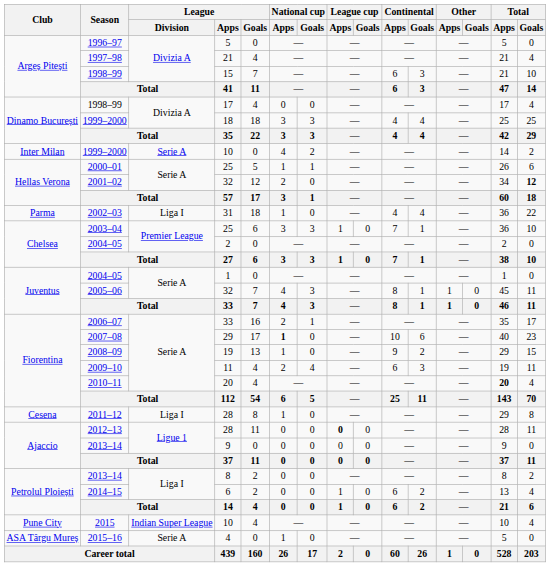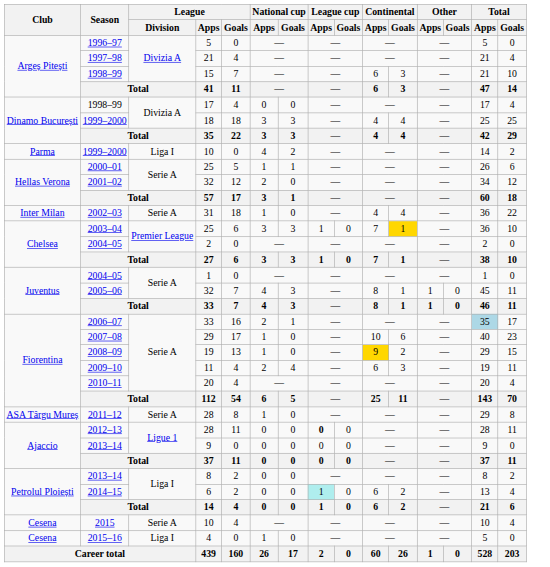 <table class="wikitable" style="text-align:center">
 <tr>
 <th rowspan="2">Club</th>
 <th rowspan="2">Season</th>
 <th colspan="3">League</th>
 <th colspan="2">National cup</th>
 <th colspan="2">League cup</th>
 <th colspan="2">Continental</th>
 <th colspan="2">Other</th>
 <th colspan="2">Total</th>
 </tr>
 <tr>
 <th>Division</th>
 <th>Apps</th>
 <th>Goals</th>
 <th>Apps</th>
 <th>Goals</th>
 <th>Apps</th>
 <th>Goals</th>
 <th>Apps</th>
 <th>Goals</th>
 <th>Apps</th>
 <th>Goals</th>
 <th>Apps</th>
 <th>Goals</th>
 </tr>
 <tr>
 <td rowspan="4"><a href='#'>Argeș Pitești</a></td>
 <td><a href='#'>1996–97</a></td>
 <td rowspan="3"><a href='#'>Divizia A</a></td>
 <td>5</td>
 <td>0</td>
 <td colspan="2">—</td>
 <td colspan="2">—</td>
 <td colspan="2">—</td>
 <td colspan="2">—</td>
 <td>5</td>
 <td>0</td>
 </tr>
 <tr>
 <td><a href='#'>1997–98</a></td>
 <td>21</td>
 <td>4</td>
 <td colspan="2">—</td>
 <td colspan="2">—</td>
 <td colspan="2">—</td>
 <td colspan="2">—</td>
 <td>21</td>
 <td>4</td>
 </tr>
 <tr>
 <td><a href='#'>1998–99</a></td>
 <td>15</td>
 <td>7</td>
 <td colspan="2">—</td>
 <td colspan="2">—</td>
 <td>6</td>
 <td>3</td>
 <td colspan="2">—</td>
 <td>21</td>
 <td>10</td>
 </tr>
 <tr>
 <th colspan="2">Total</th>
 <th>41</th>
 <th>11</th>
 <th colspan="2">—</th>
 <th colspan="2">—</th>
 <th>6</th>
 <th>3</th>
 <th colspan="2">—</th>
 <th>47</th>
 <th>14</th>
 </tr>
 <tr>
 <td rowspan="3"><a href='#'>Dinamo București</a></td>
 <td>1998–99</td>
 <td rowspan="2">Divizia A</td>
 <td>17</td>
 <td>4</td>
 <td>0</td>
 <td>0</td>
 <td colspan="2">—</td>
 <td colspan="2">—</td>
 <td colspan="2">—</td>
 <td>17</td>
 <td>4</td>
 </tr>
 <tr>
 <td><a href='#'>1999–2000</a></td>
 <td>18</td>
 <td>18</td>
 <td>3</td>
 <td>3</td>
 <td colspan="2">—</td>
 <td>4</td>
 <td>4</td>
 <td colspan="2">—</td>
 <td>25</td>
 <td>25</td>
 </tr>
 <tr>
 <th colspan="2">Total</th>
 <th>35</th>
 <th>22</th>
 <th>3</th>
 <th>3</th>
 <th colspan="2">—</th>
 <th>4</th>
 <th>4</th>
 <th colspan="2">—</th>
 <th>42</th>
 <th>29</th>
 </tr>
 <tr>
-<td><a href='#'>Inter Milan</a></td>
+<td><a href='#'>Parma</a></td>
 <td><a href='#'>1999–2000</a></td>
-<td><a href='#'>Serie A</a></td>
+<td>Liga I</td>
 <td>10</td>
 <td>0</td>
 <td>4</td>
 <td>2</td>
 <td colspan="2">—</td>
 <td colspan="2">—</td>
 <td colspan="2">—</td>
 <td>14</td>
 <td>2</td>
 </tr>
 <tr>
 <td rowspan="3"><a href='#'>Hellas Verona</a></td>
 <td><a href='#'>2000–01</a></td>
 <td rowspan="2">Serie A</td>
 <td>25</td>
 <td>5</td>
 <td>1</td>
 <td>1</td>
 <td colspan="2">—</td>
 <td colspan="2">—</td>
 <td colspan="2">—</td>
 <td>26</td>
 <td>6</td>
 </tr>
 <tr>
 <td><a href='#'>2001–02</a></td>
 <td>32</td>
 <td>12</td>
 <td>2</td>
 <td>0</td>
 <td colspan="2">—</td>
 <td colspan="2">—</td>
 <td colspan="2">—</td>
 <td>34</td>
-<td><strong>12</strong></td>
+<td>12</td>
 </tr>
 <tr>
 <th colspan="2">Total</th>
 <th>57</th>
 <th>17</th>
 <th>3</th>
 <th>1</th>
 <th colspan="2">—</th>
 <th colspan="2">—</th>
 <th colspan="2">—</th>
 <th>60</th>
 <th>18</th>
 </tr>
 <tr>
-<td><a href='#'>Parma</a></td>
+<td><a href='#'>Inter Milan</a></td>
 <td><a href='#'>2002–03</a></td>
-<td>Liga I</td>
+<td>Serie A</td>
 <td>31</td>
 <td>18</td>
 <td>1</td>
 <td>0</td>
 <td colspan="2">—</td>
 <td>4</td>
 <td>4</td>
 <td colspan="2">—</td>
 <td>36</td>
 <td>22</td>
 </tr>
 <tr>
 <td rowspan="3"><a href='#'>Chelsea</a></td>
 <td><a href='#'>2003–04</a></td>
 <td rowspan="2"><a href='#'>Premier League</a></td>
 <td>25</td>
 <td>6</td>
 <td>3</td>
 <td>3</td>
 <td>1</td>
 <td>0</td>
 <td>7</td>
-<td>1</td>
+<td style="background: gold;">1</td>
 <td colspan="2">—</td>
 <td>36</td>
 <td>10</td>
 </tr>
 <tr>
 <td><a href='#'>2004–05</a></td>
 <td>2</td>
 <td>0</td>
 <td colspan="2">—</td>
 <td colspan="2">—</td>
 <td colspan="2">—</td>
 <td colspan="2">—</td>
 <td>2</td>
 <td>0</td>
 </tr>
 <tr>
 <th colspan="2">Total</th>
 <th>27</th>
 <th>6</th>
 <th>3</th>
 <th>3</th>
 <th>1</th>
 <th>0</th>
 <th>7</th>
 <th>1</th>
 <th colspan="2">—</th>
 <th>38</th>
 <th>10</th>
 </tr>
 <tr>
 <td rowspan="3"><a href='#'>Juventus</a></td>
 <td><a href='#'>2004–05</a></td>
 <td rowspan="2">Serie A</td>
 <td>1</td>
 <td>0</td>
 <td colspan="2">—</td>
 <td colspan="2">—</td>
 <td colspan="2">—</td>
 <td colspan="2">—</td>
 <td>1</td>
 <td>0</td>
 </tr>
 <tr>
 <td><a href='#'>2005–06</a></td>
 <td>32</td>
 <td>7</td>
 <td>4</td>
 <td>3</td>
 <td colspan="2">—</td>
 <td>8</td>
 <td>1</td>
 <td>1</td>
 <td>0</td>
 <td>45</td>
 <td>11</td>
 </tr>
 <tr>
 <th colspan="2">Total</th>
 <th>33</th>
 <th>7</th>
 <th>4</th>
 <th>3</th>
 <th colspan="2">—</th>
 <th>8</th>
 <th>1</th>
 <th>1</th>
 <th>0</th>
 <th>46</th>
 <th>11</th>
 </tr>
 <tr>
 <td rowspan="6"><a href='#'>Fiorentina</a></td>
 <td><a href='#'>2006–07</a></td>
 <td rowspan="5">Serie A</td>
 <td>33</td>
 <td>16</td>
 <td>2</td>
 <td>1</td>
 <td colspan="2">—</td>
 <td colspan="2">—</td>
 <td colspan="2">—</td>
-<td>35</td>
+<td style="background: lightblue;">35</td>
 <td>17</td>
 </tr>
 <tr>
 <td><a href='#'>2007–08</a></td>
 <td>29</td>
 <td>17</td>
-<td><strong>1</strong></td>
+<td>1</td>
 <td>0</td>
 <td colspan="2">—</td>
 <td>10</td>
 <td>6</td>
 <td colspan="2">—</td>
 <td>40</td>
 <td>23</td>
 </tr>
 <tr>
 <td><a href='#'>2008–09</a></td>
 <td>19</td>
 <td>13</td>
 <td>1</td>
 <td>0</td>
 <td colspan="2">—</td>
-<td>9</td>
+<td style="background: gold;">9</td>
 <td>2</td>
 <td colspan="2">—</td>
 <td>29</td>
 <td>15</td>
 </tr>
 <tr>
 <td><a href='#'>2009–10</a></td>
 <td>11</td>
 <td>4</td>
 <td>2</td>
 <td>4</td>
 <td colspan="2">—</td>
 <td>6</td>
 <td>3</td>
 <td colspan="2">—</td>
 <td>19</td>
 <td>11</td>
 </tr>
 <tr>
 <td><a href='#'>2010–11</a></td>
 <td>20</td>
 <td>4</td>
 <td colspan="2">—</td>
 <td colspan="2">—</td>
 <td colspan="2">—</td>
 <td colspan="2">—</td>
-<td><strong>20</strong></td>
+<td>20</td>
 <td>4</td>
 </tr>
 <tr>
 <th colspan="2">Total</th>
 <th>112</th>
 <th>54</th>
 <th>6</th>
 <th>5</th>
 <th colspan="2">—</th>
 <th>25</th>
 <th>11</th>
 <th colspan="2">—</th>
 <th>143</th>
 <th>70</th>
 </tr>
 <tr>
-<td><a href='#'>Cesena</a></td>
+<td><a href='#'>ASA Târgu Mureș</a></td>
 <td><a href='#'>2011–12</a></td>
-<td>Liga I</td>
+<td>Serie A</td>
 <td>28</td>
 <td>8</td>
 <td>1</td>
 <td>0</td>
 <td colspan="2">—</td>
 <td colspan="2">—</td>
 <td colspan="2">—</td>
 <td>29</td>
 <td>8</td>
 </tr>
 <tr>
 <td rowspan="3"><a href='#'>Ajaccio</a></td>
 <td><a href='#'>2012–13</a></td>
 <td rowspan="2"><a href='#'>Ligue 1</a></td>
 <td>28</td>
 <td>11</td>
 <td>0</td>
 <td>0</td>
 <td><strong>0</strong></td>
 <td>0</td>
 <td colspan="2">—</td>
 <td colspan="2">—</td>
 <td>28</td>
 <td>11</td>
 </tr>
 <tr>
 <td><a href='#'>2013–14</a></td>
 <td>9</td>
 <td>0</td>
 <td>0</td>
 <td>0</td>
 <td>0</td>
 <td>0</td>
 <td colspan="2">—</td>
 <td colspan="2">—</td>
 <td>9</td>
 <td>0</td>
 </tr>
 <tr>
 <th colspan="2">Total</th>
 <th>37</th>
 <th>11</th>
 <th>0</th>
 <th>0</th>
 <th>0</th>
 <th>0</th>
 <th colspan="2">—</th>
 <th colspan="2">—</th>
 <th>37</th>
 <th>11</th>
 </tr>
 <tr>
 <td rowspan="3"><a href='#'>Petrolul Ploiești</a></td>
 <td><a href='#'>2013–14</a></td>
 <td rowspan="2">Liga I</td>
 <td>8</td>
 <td>2</td>
 <td>0</td>
 <td>0</td>
 <td colspan="2">—</td>
 <td colspan="2">—</td>
 <td colspan="2">—</td>
 <td>8</td>
 <td>2</td>
 </tr>
 <tr>
 <td><a href='#'>2014–15</a></td>
 <td>6</td>
 <td>2</td>
 <td>0</td>
 <td>0</td>
-<td>1</td>
+<td style="background: paleturquoise;">1</td>
 <td>0</td>
 <td>6</td>
 <td>2</td>
 <td colspan="2">—</td>
 <td>13</td>
 <td>4</td>
 </tr>
 <tr>
 <th colspan="2">Total</th>
 <th>14</th>
 <th>4</th>
 <th>0</th>
 <th>0</th>
 <th>1</th>
 <th>0</th>
 <th>6</th>
 <th>2</th>
 <th colspan="2">—</th>
 <th>21</th>
 <th>6</th>
 </tr>
 <tr>
-<td><a href='#'>Pune City</a></td>
+<td><a href='#'>Cesena</a></td>
 <td><a href='#'>2015</a></td>
-<td><a href='#'>Indian Super League</a></td>
+<td>Serie A</td>
 <td>10</td>
 <td>4</td>
 <td colspan="2">—</td>
 <td colspan="2">—</td>
 <td colspan="2">—</td>
 <td colspan="2">—</td>
 <td>10</td>
 <td>4</td>
 </tr>
 <tr>
-<td><a href='#'>ASA Târgu Mureș</a></td>
+<td><a href='#'>Cesena</a></td>
 <td><a href='#'>2015–16</a></td>
-<td>Serie A</td>
+<td>Liga I</td>
 <td>4</td>
 <td>0</td>
 <td>1</td>
 <td>0</td>
 <td colspan="2">—</td>
 <td colspan="2">—</td>
 <td colspan="2">—</td>
 <td>5</td>
 <td>0</td>
 </tr>
 <tr>
 <th colspan="3">Career total</th>
 <th>439</th>
 <th>160</th>
 <th>26</th>
 <th>17</th>
 <th>2</th>
 <th>0</th>
 <th>60</th>
 <th>26</th>
 <th>1</th>
 <th>0</th>
 <th>528</th>
 <th>203</th>
 </tr>
 </table>
